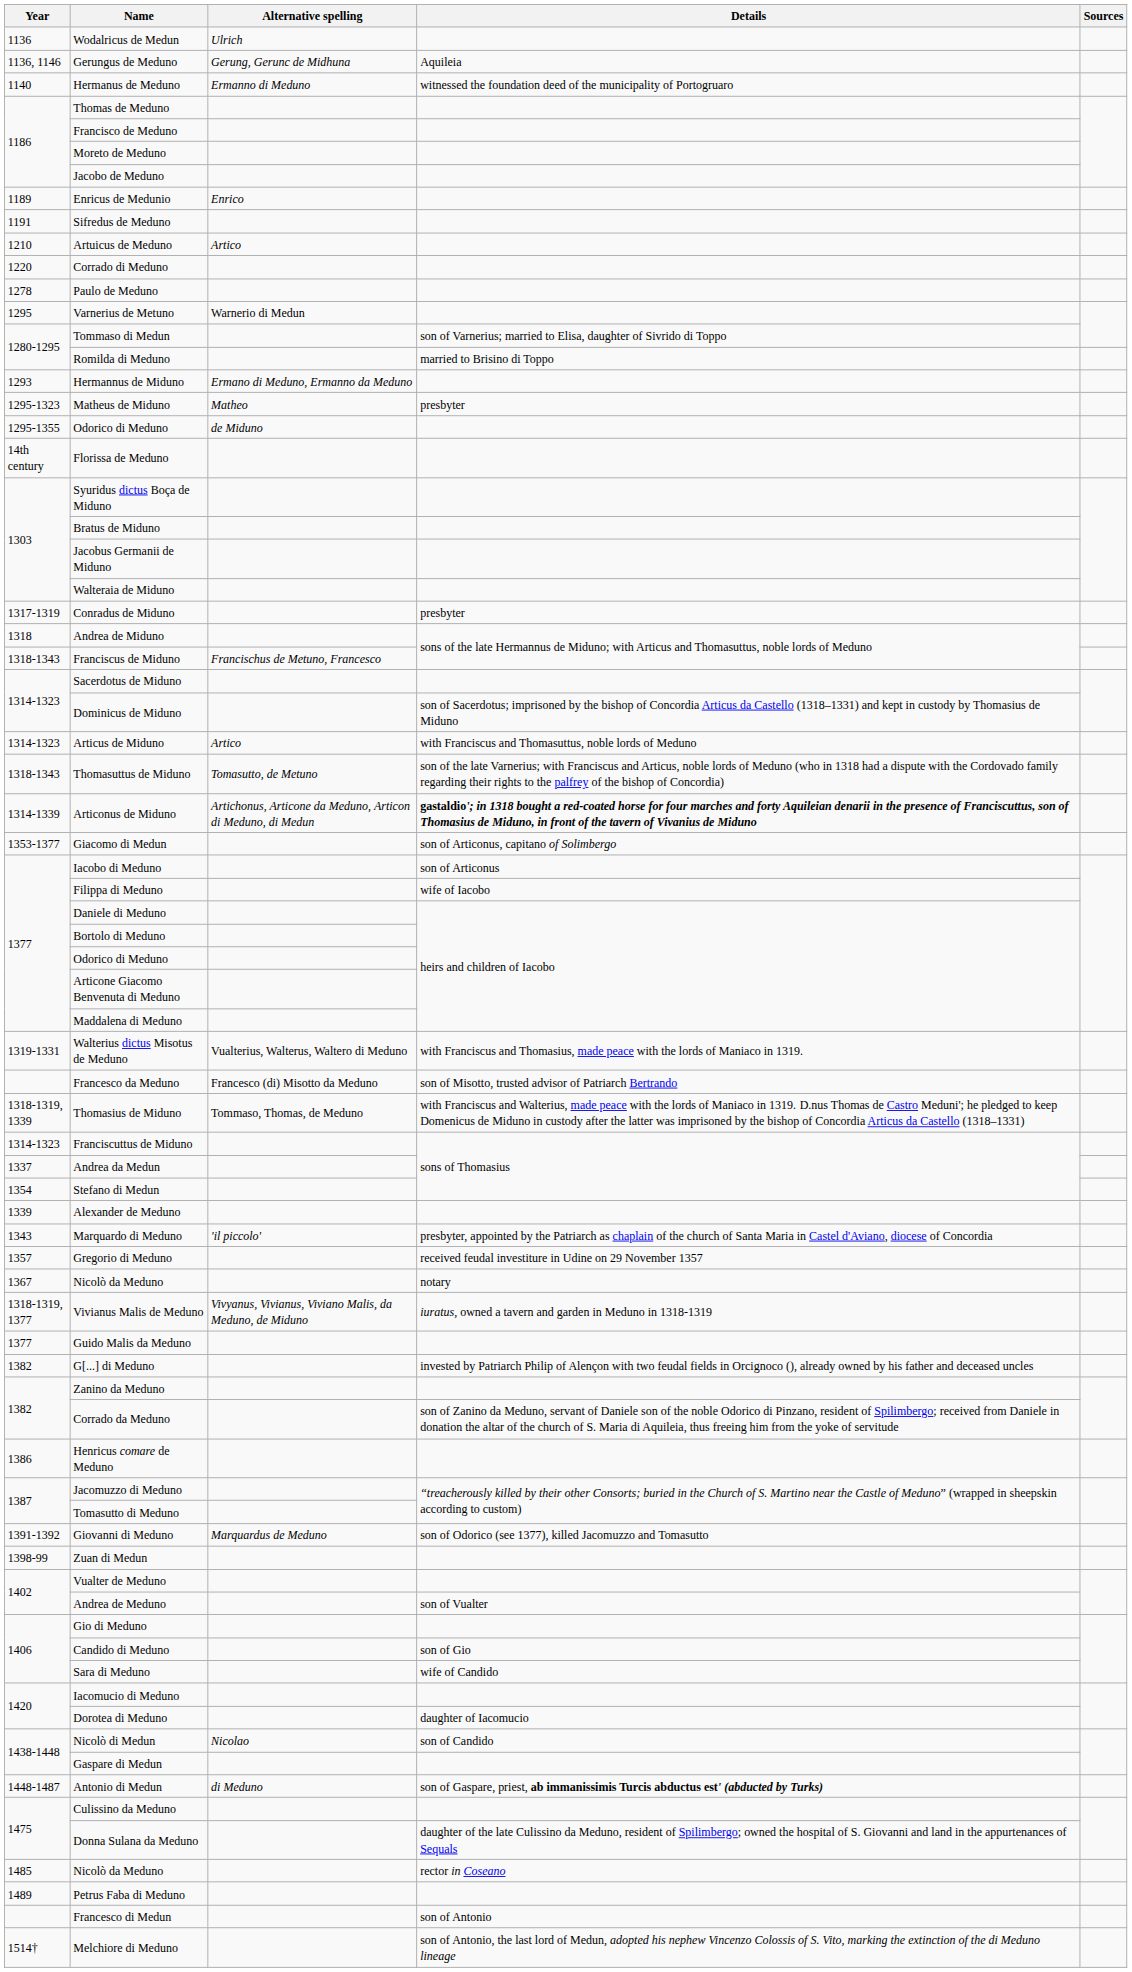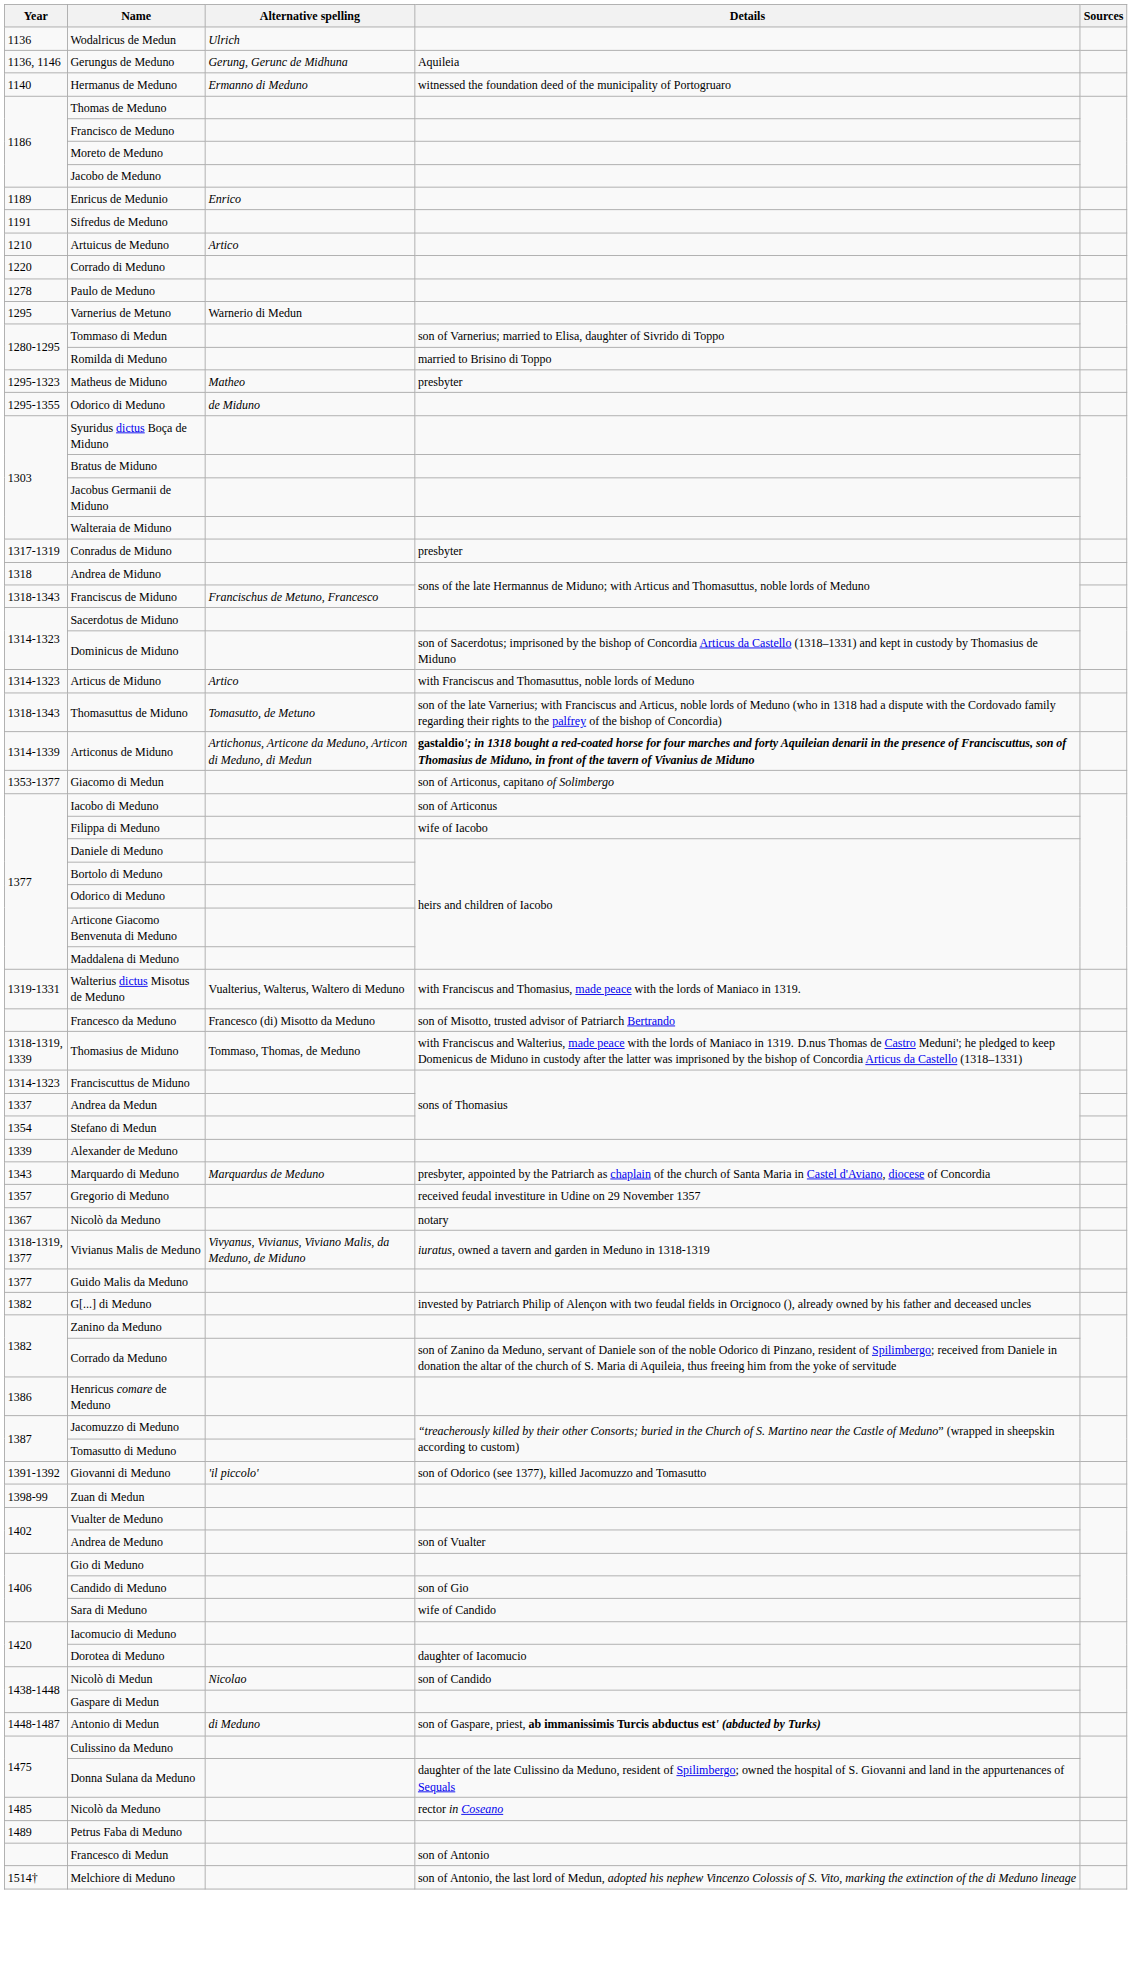 <table class="wikitable mw-collapsible mw-collapsed">
 <tr>
 <th><small>Year</small></th>
 <th><small>Name</small></th>
 <th style="white-space:nowrap"><small>Alternative spelling</small></th>
 <th><small>Details</small></th>
 <th><small>Sources</small></th>
 </tr>
 <tr>
 <td><small>1136</small></td>
 <td><small>Wodalricus de Medun</small></td>
 <td><em><small>Ulrich</small></em></td>
 <td></td>
 <td></td>
 </tr>
 <tr>
 <td><small>1136, 1146</small></td>
 <td><small>Gerungus de Meduno</small></td>
 <td><em><small>Gerung, Gerunc de Midhuna</small></em></td>
 <td><small>Aquileia</small></td>
 <td></td>
 </tr>
 <tr>
 <td><small>1140</small></td>
 <td><small>Hermanus de Meduno</small></td>
 <td><em><small>Ermanno di Meduno</small></em></td>
 <td><small>witnessed the foundation deed of the municipality of Portogruaro</small></td>
 <td></td>
 </tr>
 <tr>
 <td rowspan="4"><small>1186</small></td>
 <td><small>Thomas de Meduno</small></td>
 <td></td>
 <td></td>
 <td rowspan="4"></td>
 </tr>
 <tr>
 <td><small>Francisco de Meduno</small></td>
 <td></td>
 <td></td>
 </tr>
 <tr>
 <td><small>Moreto de Meduno</small></td>
 <td></td>
 <td></td>
 </tr>
 <tr>
 <td><small>Jacobo de Meduno</small></td>
 <td></td>
 <td></td>
 </tr>
 <tr>
 <td><small>1189</small></td>
 <td><small>Enricus de Medunio</small></td>
 <td><em><small>Enrico</small></em></td>
 <td></td>
 <td></td>
 </tr>
 <tr>
 <td><small>1191</small></td>
 <td><small>Sifredus de Meduno</small></td>
 <td></td>
 <td></td>
 <td></td>
 </tr>
 <tr>
 <td><small>1210</small></td>
 <td><small>Artuicus de Meduno</small></td>
 <td><em><small>Artico</small></em></td>
 <td></td>
 <td></td>
 </tr>
 <tr>
 <td><small>1220</small></td>
 <td><small>Corrado di Meduno</small></td>
 <td></td>
 <td></td>
 <td></td>
 </tr>
 <tr>
 <td><small>1278</small></td>
 <td><small>Paulo de Meduno</small></td>
 <td></td>
 <td></td>
 <td></td>
 </tr>
 <tr>
 <td><small>1295</small></td>
 <td><small>Varnerius de Metuno</small></td>
 <td><small>Warnerio di Medun</small></td>
 <td></td>
 <td rowspan="2"></td>
 </tr>
 <tr>
 <td rowspan="2"><small>1280-1295</small></td>
 <td><small>Tommaso di Medun</small></td>
 <td></td>
 <td><small>son of Varnerius; married to Elisa, daughter of Sivrido di Toppo</small></td>
 </tr>
 <tr>
 <td><small>Romilda di Meduno</small></td>
 <td></td>
 <td><small>married to Brisino di Toppo</small></td>
 <td></td>
 </tr>
 <tr>
-<td><small>1293</small></td>
-<td><small>Hermannus de Miduno</small></td>
-<td><em><small>Ermano di Meduno, Ermanno da Meduno</small></em></td>
-<td></td>
-<td></td>
-</tr>
-<tr>
 <td><small>1295-1323</small></td>
 <td><small>Matheus de Miduno</small></td>
 <td><em><small>Matheo</small></em></td>
 <td><small>presbyter</small></td>
 <td></td>
 </tr>
 <tr>
 <td><small>1295-1355</small></td>
 <td><small>Odorico di Meduno</small></td>
 <td><em><small>de Miduno</small></em></td>
-<td></td>
-<td></td>
-</tr>
-<tr>
-<td><small>14th century</small></td>
-<td><small>Florissa de Meduno</small></td>
-<td></td>
 <td></td>
 <td></td>
 </tr>
 <tr>
 <td rowspan="4"><small>1303</small></td>
 <td><small>Syuridus <a href='#'>dictus</a> Boça de Miduno</small></td>
 <td></td>
 <td></td>
 <td rowspan="4"></td>
 </tr>
 <tr>
 <td><small>Bratus de Miduno</small></td>
 <td></td>
 <td></td>
 </tr>
 <tr>
 <td><small>Jacobus Germanii de Miduno</small></td>
 <td></td>
 <td></td>
 </tr>
 <tr>
 <td><small>Walteraia de Miduno</small></td>
 <td></td>
 <td></td>
 </tr>
 <tr>
 <td><small>1317-1319</small></td>
 <td><small>Conradus de Miduno</small></td>
 <td></td>
 <td><small>presbyter</small></td>
 <td></td>
 </tr>
 <tr>
 <td><small>1318</small></td>
 <td><small>Andrea de Miduno</small></td>
 <td></td>
 <td rowspan="2"><small>sons of the late Hermannus de Miduno; with Articus and Thomasuttus, noble lords of Meduno</small></td>
 <td></td>
 </tr>
 <tr>
 <td><small>1318-1343</small></td>
 <td><small>Franciscus de Miduno</small></td>
 <td><em><small>Francischus de Metuno, Francesco</small></em></td>
 <td></td>
 </tr>
 <tr>
 <td rowspan="2"><small>1314-1323</small></td>
 <td><small>Sacerdotus de Miduno</small></td>
 <td></td>
 <td></td>
 <td rowspan="2"></td>
 </tr>
 <tr>
 <td><small>Dominicus de Miduno</small></td>
 <td></td>
 <td><small>son of Sacerdotus; imprisoned by the bishop of Concordia <a href='#'>Articus da Castello</a> (1318–1331) and kept in custody by Thomasius de Miduno</small></td>
 </tr>
 <tr>
 <td><small>1314-1323</small></td>
 <td><small>Articus de Miduno</small></td>
 <td><em><small>Artico</small></em></td>
 <td><small>with Franciscus and Thomasuttus, n</small><small>oble lords of Meduno</small></td>
 <td></td>
 </tr>
 <tr>
 <td><small>1318-1343</small></td>
 <td><small>Thomasuttus de Miduno</small></td>
 <td><em><small>Tomasutto, de Metuno</small></em></td>
 <td><small>son of the late Varnerius; with Franciscus and Articus, n</small><small>oble lords of Meduno (who in 1318 had a dispute with the Cordovado family regarding their rights to the <a href='#'>palfrey</a> of the bishop of Concordia)</small></td>
 <td></td>
 </tr>
 <tr>
 <td><small>1314-1339</small></td>
 <td><small>Articonus de Miduno</small></td>
 <td><em><small>Artichonus, Articone da Meduno, Articon di Meduno, di Medun</small></em></td>
 <td><small><strong>gastaldio<em></small><small>'; in 1318 bought a red-coated horse for four marches and forty Aquileian denarii in the presence of Franciscuttus, son of Thomasius de Miduno, in front of the tavern of Vivanius de Miduno</small></td>
 <td></td>
 </tr>
 <tr>
 <td><small>1353-1377</small></td>
 <td><small>Giacomo di Medun</small></td>
 <td></td>
 <td><small>son of Articonus, </em>capitano<em> of Solimbergo</small></td>
 <td></td>
 </tr>
 <tr>
 <td rowspan="7"><small>1377</small></td>
 <td><small>Iacobo di Meduno</small></td>
 <td></td>
 <td><small>son of Articonus</small></td>
 <td rowspan="7"></td>
 </tr>
 <tr>
 <td><small>Filippa di Meduno</small></td>
 <td></td>
 <td><small>wife of Iacobo</small></td>
 </tr>
 <tr>
 <td><small>Daniele di Meduno</small></td>
 <td></td>
 <td rowspan="5"><small>heirs and children of Iacobo</small></td>
 </tr>
 <tr>
 <td><small>Bortolo di Meduno</small></td>
 <td></td>
 </tr>
 <tr>
 <td><small>Odorico di Meduno</small></td>
 <td></td>
 </tr>
 <tr>
 <td><small>Articone Giacomo Benvenuta di Meduno</small></td>
 <td></td>
 </tr>
 <tr>
 <td><small>Maddalena di Meduno</small></td>
 <td></td>
 </tr>
 <tr>
 <td><small>1319-1331</small></td>
 <td><small>Walterius <a href='#'>dictus</a> Misotus de Meduno</small></td>
 <td></em><small>Vualterius, Walterus, Waltero di Meduno</small><em></td>
 <td><small>with Franciscus and Thomasius, <a href='#'>made peace</a> with the lords of Maniaco in 1319.</small></td>
 <td></td>
 </tr>
 <tr>
 <td></td>
 <td><small>Francesco da Meduno</small></td>
 <td></em><small>Francesco (di) Misotto da Meduno</small><em></td>
 <td><small>son of Misotto, trusted advisor of Patriarch <a href='#'>Bertrando</a></small></td>
 <td></td>
 </tr>
 <tr>
 <td><small>1318-1319, 1339</small></td>
 <td><small>Thomasius de Miduno</small></td>
 <td></em><small>Tommaso, Thomas, de Meduno</small><em></td>
 <td><small>with Franciscus and Walterius, <a href='#'>made peace</a> with the lords of Maniaco in 1319.</small> <small></strong>D.nus Thomas de <a href='#'>Castro</a> Meduni</em>'; he pledged to keep Domenicus de Miduno in custody after the latter was imprisoned by the bishop of Concordia <a href='#'>Articus da Castello</a> (1318–1331)</small></td>
 <td></td>
 </tr>
 <tr>
 <td><small>1314-1323</small></td>
 <td><small>Franciscuttus de Miduno</small></td>
 <td></td>
 <td rowspan="3"><small>sons of Thomasius</small></td>
 <td></td>
 </tr>
 <tr>
 <td><small>1337</small></td>
 <td><small>Andrea da Medun</small></td>
 <td></td>
 <td></td>
 </tr>
 <tr>
 <td><small>1354</small></td>
 <td><small>Stefano di Medun</small></td>
 <td></td>
 <td></td>
 </tr>
 <tr>
 <td><small>1339</small></td>
 <td><small>Alexander de Meduno</small></td>
 <td></td>
 <td></td>
 <td></td>
 </tr>
 <tr>
 <td><small>1343</small></td>
 <td><small>Marquardo di Meduno</small></td>
-<td><em><small>'il piccolo'</small></em></td>
+<td><small><em>Marquardus de Meduno</em></small></td>
 <td><small>presbyter, appointed by the Patriarch as <a href='#'>chaplain</a> of the church of Santa Maria in <a href='#'>Castel d'Aviano</a>, <a href='#'>diocese</a> of Concordia</small></td>
 <td></td>
 </tr>
 <tr>
 <td><small>1357</small></td>
 <td><small>Gregorio di Meduno</small></td>
 <td></td>
 <td><small>received feudal investiture in Udine on 29 November 1357</small></td>
 <td></td>
 </tr>
 <tr>
 <td><small>1367</small></td>
 <td><small>Nicolò da Meduno</small></td>
 <td></td>
 <td><small>notary</small></td>
 <td></td>
 </tr>
 <tr>
 <td><small>1318-1319, 1377</small></td>
 <td><small>Vivianus Malis de Meduno</small></td>
 <td><em><small>Vivyanus, Vivianus, Viviano Malis, da Meduno, de Miduno</small></em></td>
 <td><small><em>iuratus</em>, owned a tavern and garden in Meduno in 1318-1319</small></td>
 <td></td>
 </tr>
 <tr>
 <td><small>1377</small></td>
 <td><small>Guido Malis da Meduno</small></td>
 <td></td>
 <td></td>
 <td></td>
 </tr>
 <tr>
 <td><small>1382</small></td>
 <td><small>G[...] di Meduno</small></td>
 <td></td>
 <td><small>invested by Patriarch Philip of Alençon with two feudal fields in Orcignoco (), already owned by his father and deceased uncles</small></td>
 <td></td>
 </tr>
 <tr>
 <td rowspan="2"><small>1382</small></td>
 <td><small>Zanino da Meduno</small></td>
 <td></td>
 <td></td>
 <td rowspan="2"></td>
 </tr>
 <tr>
 <td><small>Corrado da Meduno</small></td>
 <td></td>
 <td><small>son of Zanino da Meduno, servant of Daniele son of the noble Odorico di Pinzano, resident of <a href='#'>Spilimbergo</a>; received from Daniele in donation the altar of the church of S. Maria di Aquileia, thus freeing him from the yoke of servitude</small></td>
 </tr>
 <tr>
 <td><small>1386</small></td>
 <td><small>Henricus <em>comare</em> de Meduno</small></td>
 <td></td>
 <td></td>
 <td></td>
 </tr>
 <tr>
 <td rowspan="2"><small>1387</small></td>
 <td><small>Jacomuzzo di Meduno</small></td>
 <td></td>
 <td rowspan="2"><small><em>“treacherously killed by their other Consorts; buried in the Church of S. Martino near the Castle of Meduno</em>” (wrapped in sheepskin according to custom)</small></td>
 <td rowspan="2"></td>
 </tr>
 <tr>
 <td><small>Tomasutto di Meduno</small></td>
 <td></td>
 </tr>
 <tr>
 <td><small>1391-1392</small></td>
 <td><small>Giovanni di Meduno</small></td>
-<td><small><em>Marquardus de Meduno</em></small></td>
+<td><em><small>'il piccolo'</small></em></td>
 <td><small>son of Odorico (see 1377), killed Jacomuzzo and Tomasutto</small></td>
 <td></td>
 </tr>
 <tr>
 <td><small>1398-99</small></td>
 <td><small>Zuan di Medun</small></td>
 <td></td>
 <td></td>
 <td></td>
 </tr>
 <tr>
 <td rowspan="2"><small>1402</small></td>
 <td><small>Vualter de Meduno</small></td>
 <td></td>
 <td></td>
 <td rowspan="2"></td>
 </tr>
 <tr>
 <td><small>Andrea de Meduno</small></td>
 <td></td>
 <td><small>son of Vualter</small></td>
 </tr>
 <tr>
 <td rowspan="3"><small>1406</small></td>
 <td><small>Gio di Meduno</small></td>
 <td></td>
 <td></td>
 <td rowspan="3"></td>
 </tr>
 <tr>
 <td><small>Candido di Meduno</small></td>
 <td></td>
 <td><small>son of Gio</small></td>
 </tr>
 <tr>
 <td><small>Sara di Meduno</small></td>
 <td></td>
 <td><small>wife of Candido</small></td>
 </tr>
 <tr>
 <td rowspan="2"><small> 1420</small></td>
 <td><small>Iacomucio di Meduno</small></td>
 <td></td>
 <td></td>
 <td rowspan="2"></td>
 </tr>
 <tr>
 <td><small>Dorotea di Meduno</small></td>
 <td></td>
 <td><small>daughter of Iacomucio</small></td>
 </tr>
 <tr>
 <td rowspan="2"><small>1438-1448</small></td>
 <td><small>Nicolò di Medun</small></td>
 <td><small><em>Nicolao</em></small></td>
 <td><small>son of Candido</small></td>
 <td rowspan="2"></td>
 </tr>
 <tr>
 <td><small>Gaspare di Medun</small></td>
 <td></td>
 <td></td>
 </tr>
 <tr>
 <td><small>1448-1487</small></td>
 <td><small>Antonio di Medun</small></td>
 <td><small><em>di Meduno</em></small></td>
 <td><small>son of Gaspare, priest, <strong>ab immanissimis Turcis abductus est<em>' (abducted by Turks)</small></td>
 <td></td>
 </tr>
 <tr>
 <td rowspan="2"><small>1475</small></td>
 <td><small>Culissino da Meduno</small></td>
 <td></td>
 <td></td>
 <td rowspan="2"></td>
 </tr>
 <tr>
 <td><small>Donna Sulana da Meduno</small></td>
 <td></td>
 <td><small>daughter of the late Culissino da Meduno, resident of <a href='#'>Spilimbergo</a>; owned the hospital of S. Giovanni and land in the appurtenances of <a href='#'>Sequals</a></small></td>
 </tr>
 <tr>
 <td><small>1485</small></td>
 <td><small>Nicolò da Meduno</small></td>
 <td></td>
 <td><small></em>rector<em> in <a href='#'>Coseano</a></small></td>
 <td></td>
 </tr>
 <tr>
 <td><small>1489</small></td>
 <td><small>Petrus Faba di Meduno</small></td>
 <td></td>
 <td></td>
 <td></td>
 </tr>
 <tr>
 <td></td>
 <td><small>Francesco di Medun</small></td>
 <td></td>
 <td><small>son of Antonio</small></td>
 <td></td>
 </tr>
 <tr>
 <td><small>1514†</small></td>
 <td><small>Melchiore di Meduno</small></td>
 <td></td>
 <td><small>son of Antonio, the last </em>lord of Medun<em>, adopted his nephew Vincenzo Colossis of S. Vito, marking the extinction of the di Meduno lineage</small></td>
 <td></td>
 </tr>
 </table>
